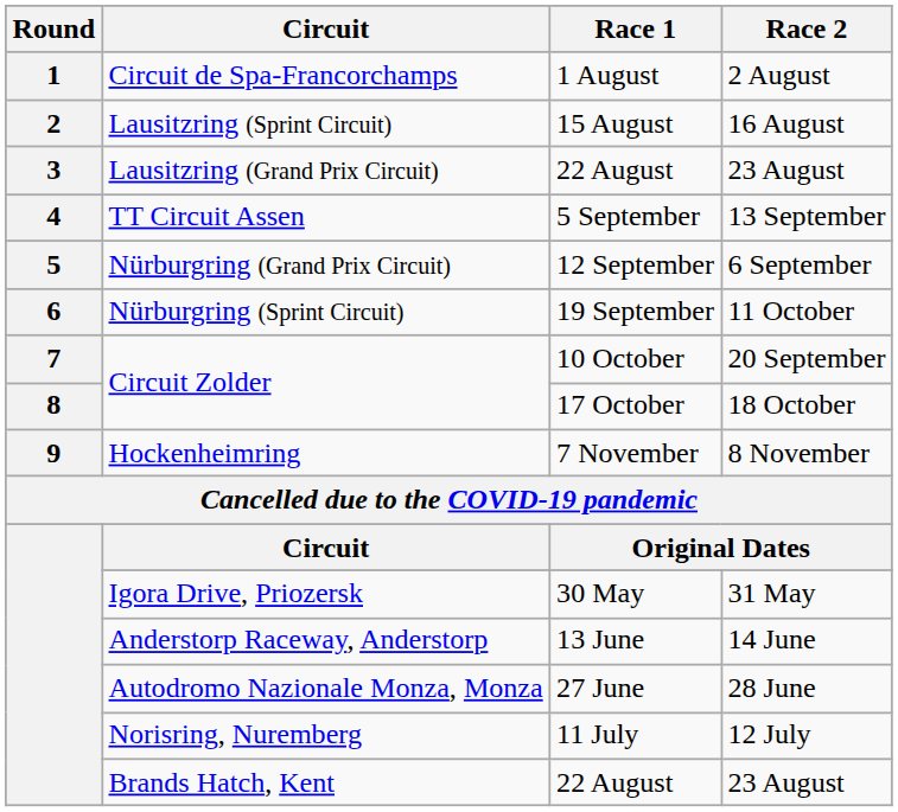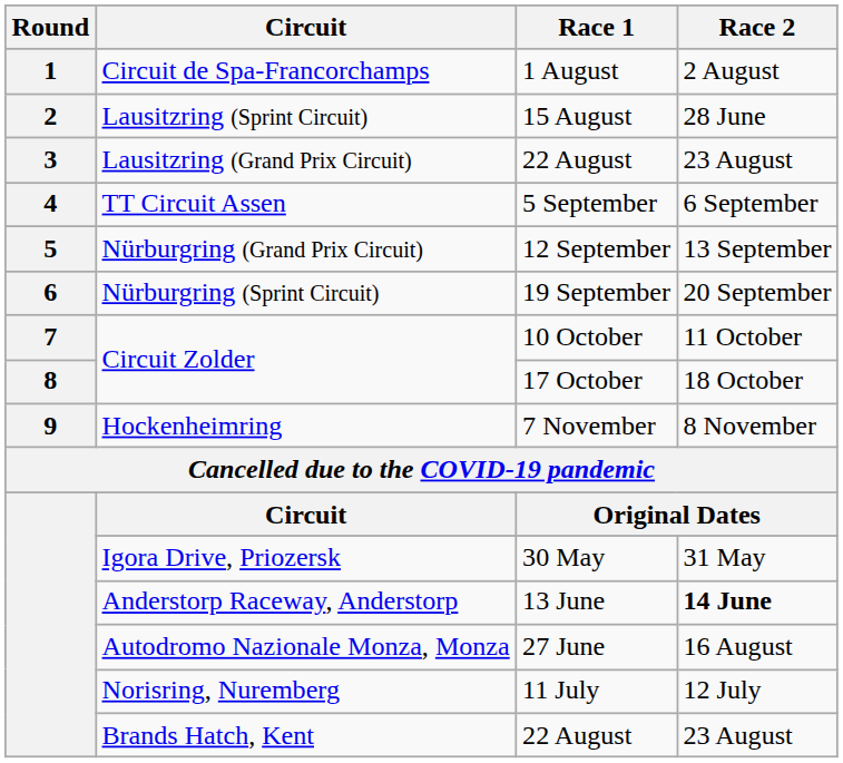 <table class=wikitable style="font-size:85%;">
 <tr>
 <th>Round</th>
 <th>Circuit</th>
 <th>Race 1</th>
 <th>Race 2</th>
 </tr>
 <tr>
 <th>1</th>
 <td> <a href='#'>Circuit de Spa-Francorchamps</a></td>
 <td>1 August</td>
 <td>2 August</td>
 </tr>
 <tr>
 <th>2</th>
 <td> <a href='#'>Lausitzring</a> <small>(Sprint Circuit)</small></td>
 <td>15 August</td>
-<td>16 August</td>
+<td>28 June</td>
 </tr>
 <tr>
 <th>3</th>
 <td> <a href='#'>Lausitzring</a> <small>(Grand Prix Circuit)</small></td>
 <td>22 August</td>
 <td>23 August</td>
 </tr>
 <tr>
 <th>4</th>
 <td> <a href='#'>TT Circuit Assen</a></td>
 <td>5 September</td>
-<td>13 September</td>
+<td>6 September</td>
 </tr>
 <tr>
 <th>5</th>
 <td> <a href='#'>Nürburgring</a> <small>(Grand Prix Circuit)</small></td>
 <td>12 September</td>
-<td>6 September</td>
+<td>13 September</td>
 </tr>
 <tr>
 <th>6</th>
 <td> <a href='#'>Nürburgring</a> <small>(Sprint Circuit)</small></td>
 <td>19 September</td>
-<td>11 October</td>
+<td>20 September</td>
 </tr>
 <tr>
 <th>7</th>
 <td rowspan=2> <a href='#'>Circuit Zolder</a></td>
 <td>10 October</td>
-<td>20 September</td>
+<td>11 October</td>
 </tr>
 <tr>
 <th>8</th>
 <td>17 October</td>
 <td>18 October</td>
 </tr>
 <tr>
 <th>9</th>
 <td> <a href='#'>Hockenheimring</a></td>
 <td>7 November</td>
 <td>8 November</td>
 </tr>
 <tr>
 <th colspan=8><em>Cancelled due to the <a href='#'>COVID-19 pandemic</a></em></th>
 </tr>
 <tr>
 <th rowspan=9></th>
 <th>Circuit</th>
 <th colspan=2>Original Dates</th>
 </tr>
 <tr>
 <td> <a href='#'>Igora Drive</a>, <a href='#'>Priozersk</a></td>
 <td>30 May</td>
 <td>31 May</td>
 </tr>
 <tr>
 <td> <a href='#'>Anderstorp Raceway</a>, <a href='#'>Anderstorp</a></td>
 <td>13 June</td>
-<td>14 June</td>
+<td><strong>14 June</strong></td>
 </tr>
 <tr>
 <td> <a href='#'>Autodromo Nazionale Monza</a>, <a href='#'>Monza</a></td>
 <td>27 June</td>
-<td>28 June</td>
+<td>16 August</td>
 </tr>
 <tr>
 <td> <a href='#'>Norisring</a>, <a href='#'>Nuremberg</a></td>
 <td>11 July</td>
 <td>12 July</td>
 </tr>
 <tr>
 <td> <a href='#'>Brands Hatch</a>, <a href='#'>Kent</a></td>
 <td>22 August</td>
 <td>23 August</td>
 </tr>
 </table>
